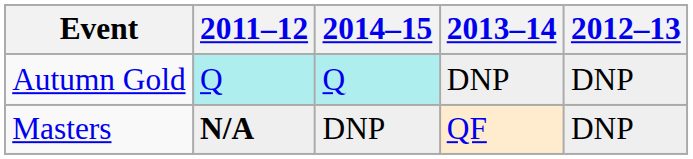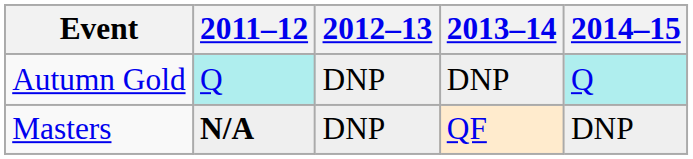 <table class="wikitable" border="1">
 <tr>
 <th>Event</th>
 <th><a href='#'>2011–12</a></th>
+<th><a href='#'>2012–13</a></th>
+<th><a href='#'>2013–14</a></th>
 <th><a href='#'>2014–15</a></th>
-<th><a href='#'>2013–14</a></th>
-<th><a href='#'>2012–13</a></th>
 </tr>
 <tr>
 <td><a href='#'>Autumn Gold</a></td>
 <td style="background:#afeeee;"><a href='#'>Q</a></td>
-<td style="background:#afeeee;"><a href='#'>Q</a></td>
 <td style="background:#EFEFEF;">DNP</td>
 <td style="background:#EFEFEF;">DNP</td>
+<td style="background:#afeeee;"><a href='#'>Q</a></td>
 </tr>
 <tr>
 <td><a href='#'>Masters</a></td>
 <td style="background:#EFEFEF;"><strong>N/A</strong></td>
 <td style="background:#EFEFEF;">DNP</td>
 <td style="background:#ffebcd;"><a href='#'>QF</a></td>
 <td style="background:#EFEFEF;">DNP</td>
 </tr>
 </table>
